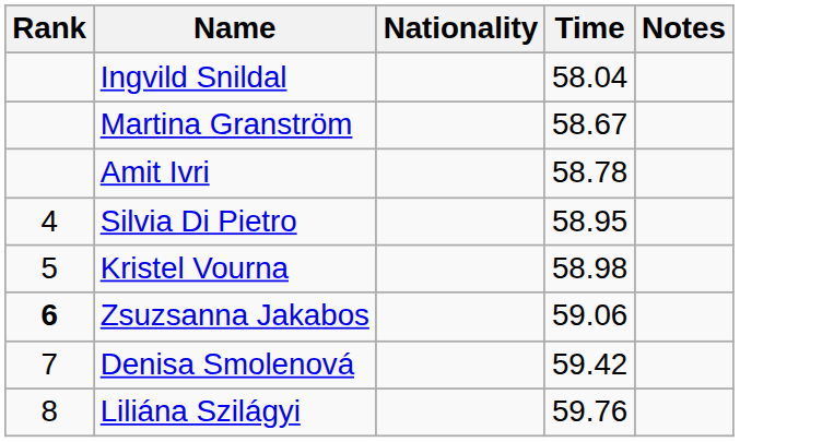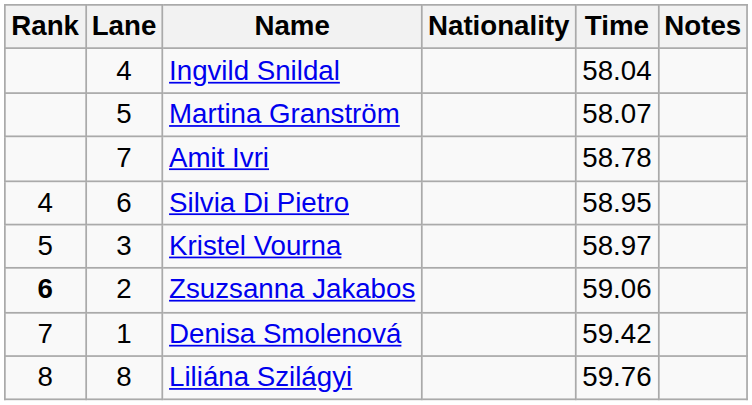 <table class="wikitable sortable" style="text-align:center">
 <tr>
 <th>Rank</th>
+<th>Lane</th>
 <th>Name</th>
 <th>Nationality</th>
 <th>Time</th>
 <th>Notes</th>
 </tr>
 <tr>
 <td></td>
+<td>4</td>
 <td align=left><a href='#'>Ingvild Snildal</a></td>
 <td align=left></td>
 <td>58.04</td>
 <td></td>
 </tr>
 <tr>
 <td></td>
+<td>5</td>
 <td align=left><a href='#'>Martina Granström</a></td>
 <td align=left></td>
-<td>58.67</td>
+<td>58.07</td>
 <td></td>
 </tr>
 <tr>
 <td></td>
+<td>7</td>
 <td align=left><a href='#'>Amit Ivri</a></td>
 <td align=left></td>
 <td>58.78</td>
 <td></td>
 </tr>
 <tr>
 <td>4</td>
+<td>6</td>
 <td align=left><a href='#'>Silvia Di Pietro</a></td>
 <td align=left></td>
 <td>58.95</td>
 <td></td>
 </tr>
 <tr>
 <td>5</td>
+<td>3</td>
 <td align=left><a href='#'>Kristel Vourna</a></td>
 <td align=left></td>
-<td>58.98</td>
+<td>58.97</td>
 <td></td>
 </tr>
 <tr>
 <td><strong>6</strong></td>
+<td>2</td>
 <td align=left><a href='#'>Zsuzsanna Jakabos</a></td>
 <td align=left></td>
 <td>59.06</td>
 <td></td>
 </tr>
 <tr>
 <td>7</td>
+<td>1</td>
 <td align=left><a href='#'>Denisa Smolenová</a></td>
 <td align=left></td>
 <td>59.42</td>
 <td></td>
 </tr>
 <tr>
 <td>8</td>
+<td>8</td>
 <td align=left><a href='#'>Liliána Szilágyi</a></td>
 <td align=left></td>
 <td>59.76</td>
 <td></td>
 </tr>
 </table>
